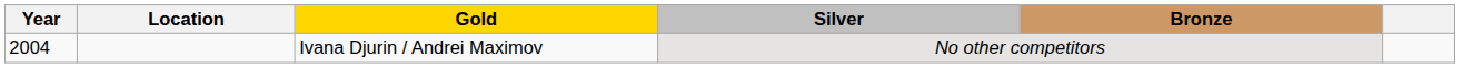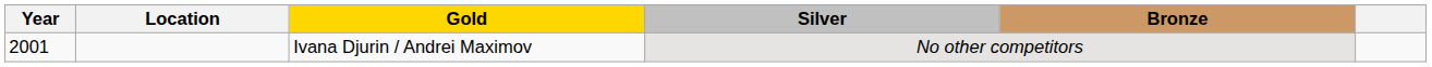 <table class="wikitable unsortable" style="text-align:left; width:80%">
 <tr>
 <th scope="col" style="text-align:center; width:5%">Year</th>
 <th scope="col" style="text-align:center; width:15%">Location</th>
 <td scope="col" style="text-align:center; width:25%; background:gold"><strong>Gold</strong></td>
 <td scope="col" style="text-align:center; width:25%; background:silver"><strong>Silver</strong></td>
 <td scope="col" style="text-align:center; width:25%; background:#c96"><strong>Bronze</strong></td>
 <th scope="col" style="text-align:center; width:5%"></th>
 </tr>
 <tr>
-<td>2004</td>
+<td>2001</td>
 <td></td>
 <td>Ivana Djurin / Andrei Maximov</td>
 <td colspan="2" align="center" bgcolor="e5e4e2"><em>No other competitors</em></td>
 <td></td>
 </tr>
 </table>
